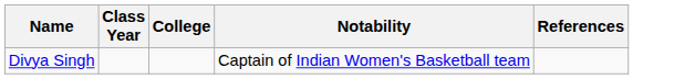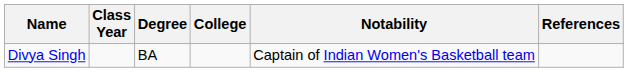 <table class="wikitable">
 <tr>
 <th>Name</th>
 <th>Class<br>Year</th>
+<th>Degree</th>
 <th>College</th>
 <th>Notability</th>
 <th>References</th>
 </tr>
 <tr>
 <td><a href='#'>Divya Singh</a></td>
 <td></td>
+<td>BA</td>
 <td></td>
 <td>Captain of <a href='#'>Indian Women's Basketball team</a></td>
 <td></td>
 </tr>
 </table>
